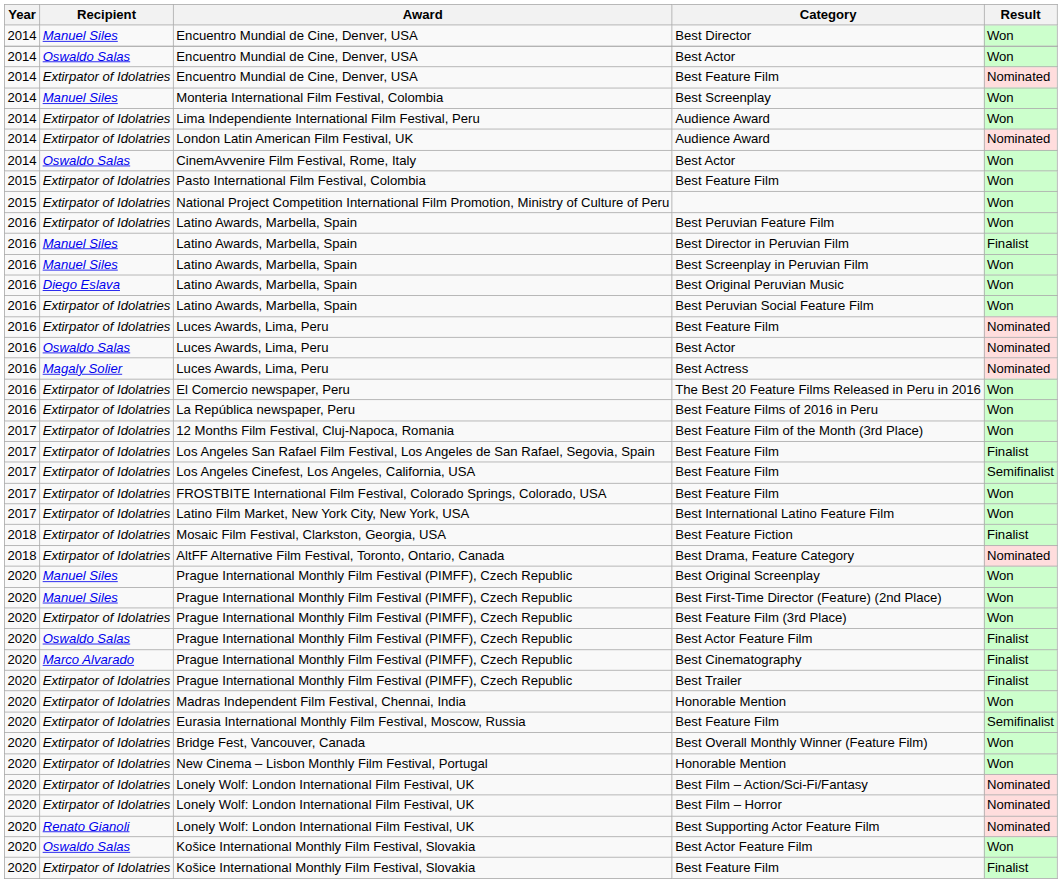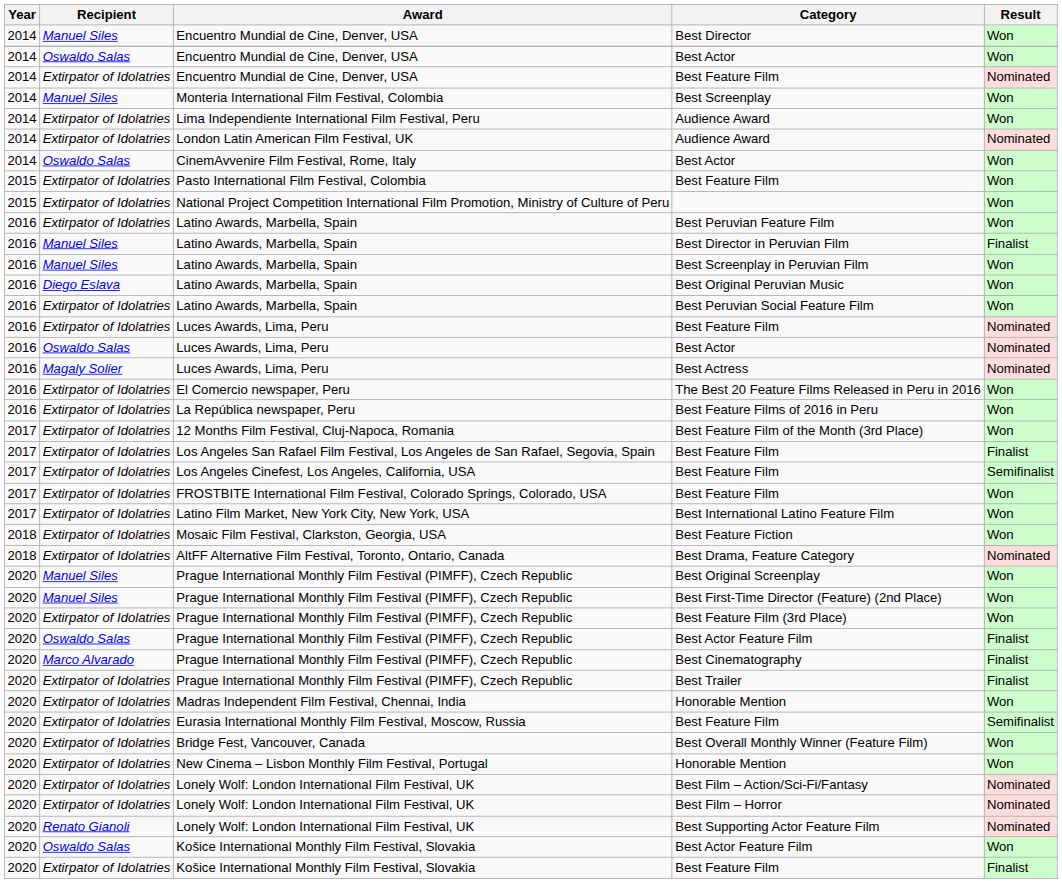 <table class="wikitable" style="font-size:100%;">
 <tr>
 <th>Year</th>
 <th>Recipient</th>
 <th>Award</th>
 <th>Category</th>
 <th>Result</th>
 </tr>
 <tr>
 <td rowspan=1>2014</td>
 <td rowspan=1><em><a href='#'>Manuel Siles</a></em></td>
 <td rowspan=1>Encuentro Mundial de Cine, Denver, USA</td>
 <td rowspan=1>Best Director</td>
 <td style="background:#cfc;">Won</td>
 </tr>
 <tr>
 </tr>
 <tr>
 <td rowspan=1>2014</td>
 <td rowspan=1><em><a href='#'>Oswaldo Salas</a></em></td>
 <td rowspan=1>Encuentro Mundial de Cine, Denver, USA</td>
 <td rowspan=1>Best Actor</td>
 <td style="background:#cfc;">Won</td>
 </tr>
 <tr>
 <td rowspan=1>2014</td>
 <td rowspan=1><em>Extirpator of Idolatries</em></td>
 <td rowspan=1>Encuentro Mundial de Cine, Denver, USA</td>
 <td rowspan=1>Best Feature Film</td>
 <td style="background:#fdd;">Nominated</td>
 </tr>
 <tr>
 <td rowspan=1>2014</td>
 <td rowspan=1><em><a href='#'>Manuel Siles</a></em></td>
 <td rowspan=1>Monteria International Film Festival, Colombia</td>
 <td rowspan=1>Best Screenplay</td>
 <td style="background:#cfc;">Won</td>
 </tr>
 <tr>
 <td rowspan=1>2014</td>
 <td rowspan=1><em>Extirpator of Idolatries</em></td>
 <td rowspan=1>Lima Independiente International Film Festival, Peru</td>
 <td rowspan=1>Audience Award</td>
 <td style="background:#cfc;">Won</td>
 </tr>
 <tr>
 <td rowspan=1>2014</td>
 <td rowspan=1><em>Extirpator of Idolatries</em></td>
 <td rowspan=1>London Latin American Film Festival, UK</td>
 <td rowspan=1>Audience Award</td>
 <td style="background:#fdd;">Nominated</td>
 </tr>
 <tr>
 <td rowspan=1>2014</td>
 <td rowspan=1><em><a href='#'>Oswaldo Salas</a></em></td>
 <td rowspan=1>CinemAvvenire Film Festival, Rome, Italy</td>
 <td rowspan=1>Best Actor</td>
 <td style="background:#cfc;">Won</td>
 </tr>
 <tr>
 <td rowspan=1>2015</td>
 <td rowspan=1><em>Extirpator of Idolatries</em></td>
 <td rowspan=1>Pasto International Film Festival, Colombia</td>
 <td rowspan=1>Best Feature Film</td>
 <td style="background:#cfc;">Won</td>
 </tr>
 <tr>
 <td rowspan=1>2015</td>
 <td rowspan=1><em>Extirpator of Idolatries</em></td>
 <td rowspan=1>National Project Competition International Film Promotion, Ministry of Culture of Peru</td>
 <td rowspan=1></td>
 <td style="background:#cfc;">Won</td>
 </tr>
 <tr>
 <td rowspan=1>2016</td>
 <td rowspan=1><em>Extirpator of Idolatries</em></td>
 <td rowspan=1>Latino Awards, Marbella, Spain</td>
 <td rowspan=1>Best Peruvian Feature Film</td>
 <td style="background:#cfc;">Won</td>
 </tr>
 <tr>
 <td rowspan=1>2016</td>
 <td rowspan=1><em><a href='#'>Manuel Siles</a></em></td>
 <td rowspan=1>Latino Awards, Marbella, Spain</td>
 <td rowspan=1>Best Director in Peruvian Film</td>
 <td style="background:#cfc;">Finalist</td>
 </tr>
 <tr>
 <td rowspan=1>2016</td>
 <td rowspan=1><em><a href='#'>Manuel Siles</a></em></td>
 <td rowspan=1>Latino Awards, Marbella, Spain</td>
 <td rowspan=1>Best Screenplay in Peruvian Film</td>
 <td style="background:#cfc;">Won</td>
 </tr>
 <tr>
 <td rowspan=1>2016</td>
 <td rowspan=1><em><a href='#'>Diego Eslava</a></em></td>
 <td rowspan=1>Latino Awards, Marbella, Spain</td>
 <td rowspan=1>Best Original Peruvian Music</td>
 <td style="background:#cfc;">Won</td>
 </tr>
 <tr>
 <td rowspan=1>2016</td>
 <td rowspan=1><em>Extirpator of Idolatries</em></td>
 <td rowspan=1>Latino Awards, Marbella, Spain</td>
 <td rowspan=1>Best Peruvian Social Feature Film</td>
 <td style="background:#cfc;">Won</td>
 </tr>
 <tr>
 <td rowspan=1>2016</td>
 <td rowspan=1><em>Extirpator of Idolatries</em></td>
 <td rowspan=1>Luces Awards, Lima, Peru</td>
 <td rowspan=1>Best Feature Film</td>
 <td style="background:#fdd;">Nominated</td>
 </tr>
 <tr>
 <td rowspan=1>2016</td>
 <td rowspan=1><em><a href='#'>Oswaldo Salas</a></em></td>
 <td rowspan=1>Luces Awards, Lima, Peru</td>
 <td rowspan=1>Best Actor</td>
 <td style="background:#fdd;">Nominated</td>
 </tr>
 <tr>
 <td rowspan=1>2016</td>
 <td rowspan=1><em><a href='#'>Magaly Solier</a></em></td>
 <td rowspan=1>Luces Awards, Lima, Peru</td>
 <td rowspan=1>Best Actress</td>
 <td style="background:#fdd;">Nominated</td>
 </tr>
 <tr>
 <td rowspan=1>2016</td>
 <td rowspan=1><em>Extirpator of Idolatries</em></td>
 <td rowspan=1>El Comercio newspaper, Peru</td>
 <td rowspan=1>The Best 20 Feature Films Released in Peru in 2016</td>
 <td style="background:#cfc;">Won</td>
 </tr>
 <tr>
 <td rowspan=1>2016</td>
 <td rowspan=1><em>Extirpator of Idolatries</em></td>
 <td rowspan=1>La República newspaper, Peru</td>
 <td rowspan=1>Best Feature Films of 2016 in Peru</td>
 <td style="background:#cfc;">Won</td>
 </tr>
 <tr>
 <td rowspan=1>2017</td>
 <td rowspan=1><em>Extirpator of Idolatries</em></td>
 <td rowspan=1>12 Months Film Festival, Cluj-Napoca, Romania</td>
 <td rowspan=1>Best Feature Film of the Month (3rd Place)</td>
 <td style="background:#cfc;">Won</td>
 </tr>
 <tr>
 <td rowspan=1>2017</td>
 <td rowspan=1><em>Extirpator of Idolatries</em></td>
 <td rowspan=1>Los Angeles San Rafael Film Festival, Los Angeles de San Rafael, Segovia, Spain</td>
 <td rowspan=1>Best Feature Film</td>
 <td style="background:#cfc;">Finalist</td>
 </tr>
 <tr>
 <td rowspan=1>2017</td>
 <td rowspan=1><em>Extirpator of Idolatries</em></td>
 <td rowspan=1>Los Angeles Cinefest, Los Angeles, California, USA</td>
 <td rowspan=1>Best Feature Film</td>
 <td style="background:#cfc;">Semifinalist</td>
 </tr>
 <tr>
 <td rowspan=1>2017</td>
 <td rowspan=1><em>Extirpator of Idolatries</em></td>
 <td rowspan=1>FROSTBITE International Film Festival, Colorado Springs, Colorado, USA</td>
 <td rowspan=1>Best Feature Film</td>
 <td style="background:#cfc;">Won</td>
 </tr>
 <tr>
 <td rowspan=1>2017</td>
 <td rowspan=1><em>Extirpator of Idolatries</em></td>
 <td rowspan=1>Latino Film Market, New York City, New York, USA</td>
 <td rowspan=1>Best International Latino Feature Film</td>
 <td style="background:#cfc;">Won</td>
 </tr>
 <tr>
 <td rowspan=1>2018</td>
 <td rowspan=1><em>Extirpator of Idolatries</em></td>
 <td rowspan=1>Mosaic Film Festival, Clarkston, Georgia, USA</td>
 <td rowspan=1>Best Feature Fiction</td>
-<td style="background:#cfc;">Finalist</td>
+<td style="background:#cfc;">Won</td>
 </tr>
 <tr>
 <td rowspan=1>2018</td>
 <td rowspan=1><em>Extirpator of Idolatries</em></td>
 <td rowspan=1>AltFF Alternative Film Festival, Toronto, Ontario, Canada</td>
 <td rowspan=1>Best Drama, Feature Category</td>
 <td style="background:#fdd;">Nominated</td>
 </tr>
 <tr>
 <td rowspan=1>2020</td>
 <td rowspan=1><em><a href='#'>Manuel Siles</a></em></td>
 <td rowspan=1>Prague International Monthly Film Festival (PIMFF), Czech Republic</td>
 <td rowspan=1>Best Original Screenplay</td>
 <td style="background:#cfc;">Won</td>
 </tr>
 <tr>
 <td rowspan=1>2020</td>
 <td rowspan=1><em><a href='#'>Manuel Siles</a></em></td>
 <td rowspan=1>Prague International Monthly Film Festival (PIMFF), Czech Republic</td>
 <td rowspan=1>Best First-Time Director (Feature) (2nd Place)</td>
 <td style="background:#cfc;">Won</td>
 </tr>
 <tr>
 <td rowspan=1>2020</td>
 <td rowspan=1><em>Extirpator of Idolatries</em></td>
 <td rowspan=1>Prague International Monthly Film Festival (PIMFF), Czech Republic</td>
 <td rowspan=1>Best Feature Film (3rd Place)</td>
 <td style="background:#cfc;">Won</td>
 </tr>
 <tr>
 <td rowspan=1>2020</td>
 <td rowspan=1><em><a href='#'>Oswaldo Salas</a></em></td>
 <td rowspan=1>Prague International Monthly Film Festival (PIMFF), Czech Republic</td>
 <td rowspan=1>Best Actor Feature Film</td>
 <td style="background:#cfc;">Finalist</td>
 </tr>
 <tr>
 <td rowspan=1>2020</td>
 <td rowspan=1><em><a href='#'>Marco Alvarado</a></em></td>
 <td rowspan=1>Prague International Monthly Film Festival (PIMFF), Czech Republic</td>
 <td rowspan=1>Best Cinematography</td>
 <td style="background:#cfc;">Finalist</td>
 </tr>
 <tr>
 <td rowspan=1>2020</td>
 <td rowspan=1><em>Extirpator of Idolatries</em></td>
 <td rowspan=1>Prague International Monthly Film Festival (PIMFF), Czech Republic</td>
 <td rowspan=1>Best Trailer</td>
 <td style="background:#cfc;">Finalist</td>
 </tr>
 <tr>
 <td rowspan=1>2020</td>
 <td rowspan=1><em>Extirpator of Idolatries</em></td>
 <td rowspan=1>Madras Independent Film Festival, Chennai, India</td>
 <td rowspan=1>Honorable Mention</td>
 <td style="background:#cfc;">Won</td>
 </tr>
 <tr>
 <td rowspan=1>2020</td>
 <td rowspan=1><em>Extirpator of Idolatries</em></td>
 <td rowspan=1>Eurasia International Monthly Film Festival, Moscow, Russia</td>
 <td rowspan=1>Best Feature Film</td>
 <td style="background:#cfc;">Semifinalist</td>
 </tr>
 <tr>
 <td rowspan=1>2020</td>
 <td rowspan=1><em>Extirpator of Idolatries</em></td>
 <td rowspan=1>Bridge Fest, Vancouver, Canada</td>
 <td rowspan=1>Best Overall Monthly Winner (Feature Film)</td>
 <td style="background:#cfc;">Won</td>
 </tr>
 <tr>
 <td rowspan=1>2020</td>
 <td rowspan=1><em>Extirpator of Idolatries</em></td>
 <td rowspan=1>New Cinema – Lisbon Monthly Film Festival, Portugal</td>
 <td rowspan=1>Honorable Mention</td>
 <td style="background:#cfc;">Won</td>
 </tr>
 <tr>
 <td rowspan=1>2020</td>
 <td rowspan=1><em>Extirpator of Idolatries</em></td>
 <td rowspan=1>Lonely Wolf: London International Film Festival, UK</td>
 <td rowspan=1>Best Film – Action/Sci-Fi/Fantasy</td>
 <td style="background:#fdd;">Nominated</td>
 </tr>
 <tr>
 <td rowspan=1>2020</td>
 <td rowspan=1><em>Extirpator of Idolatries</em></td>
 <td rowspan=1>Lonely Wolf: London International Film Festival, UK</td>
 <td rowspan=1>Best Film – Horror</td>
 <td style="background:#fdd;">Nominated</td>
 </tr>
 <tr>
 <td rowspan=1>2020</td>
 <td rowspan=1><em><a href='#'>Renato Gianoli</a></em></td>
 <td rowspan=1>Lonely Wolf: London International Film Festival, UK</td>
 <td rowspan=1>Best Supporting Actor Feature Film</td>
 <td style="background:#fdd;">Nominated</td>
 </tr>
 <tr>
 <td rowspan=1>2020</td>
 <td rowspan=1><em><a href='#'>Oswaldo Salas</a></em></td>
 <td rowspan=1>Košice International Monthly Film Festival, Slovakia</td>
 <td rowspan=1>Best Actor Feature Film</td>
 <td style="background:#cfc;">Won</td>
 </tr>
 <tr>
 <td rowspan=1>2020</td>
 <td rowspan=1><em>Extirpator of Idolatries</em></td>
 <td rowspan=1>Košice International Monthly Film Festival, Slovakia</td>
 <td rowspan=1>Best Feature Film</td>
 <td style="background:#cfc;">Finalist</td>
 </tr>
 </table>
